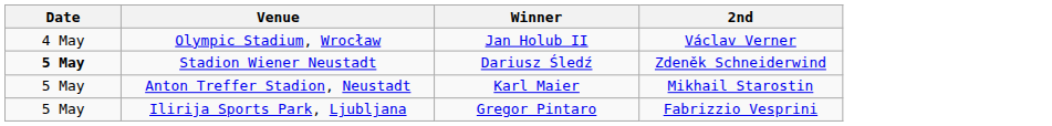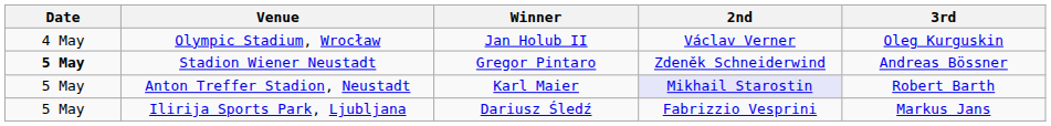 <table class="wikitable" style="text-align:center">
 <tr>
 <th width=100>Date</th>
 <th width=280>Venue</th>
 <th width=180>Winner</th>
 <th width=180>2nd</th>
+<th width=180>3rd</th>
 </tr>
 <tr>
 <td align=center>4 May</td>
 <td> <a href='#'>Olympic Stadium</a>, <a href='#'>Wrocław</a></td>
 <td> <a href='#'>Jan Holub II</a></td>
 <td> <a href='#'>Václav Verner</a></td>
+<td> <a href='#'>Oleg Kurguskin</a></td>
 </tr>
 <tr>
 <td align=center><strong>5 May</strong></td>
 <td> <a href='#'>Stadion Wiener Neustadt</a></td>
-<td> <a href='#'>Dariusz Śledź</a></td>
+<td> <a href='#'>Gregor Pintaro</a></td>
 <td> <a href='#'>Zdeněk Schneiderwind</a></td>
+<td> <a href='#'>Andreas Bössner</a></td>
 </tr>
 <tr>
 <td align=center>5 May</td>
 <td> <a href='#'>Anton Treffer Stadion</a>, <a href='#'>Neustadt</a></td>
 <td> <a href='#'>Karl Maier</a></td>
-<td> <a href='#'>Mikhail Starostin</a></td>
+<td style="background: lavender;"> <a href='#'>Mikhail Starostin</a></td>
+<td> <a href='#'>Robert Barth</a></td>
 </tr>
 <tr>
 <td align=center>5 May</td>
 <td> <a href='#'>Ilirija Sports Park</a>, <a href='#'>Ljubljana</a></td>
-<td> <a href='#'>Gregor Pintaro</a></td>
+<td> <a href='#'>Dariusz Śledź</a></td>
 <td> <a href='#'>Fabrizzio Vesprini</a></td>
+<td> <a href='#'>Markus Jans</a></td>
 </tr>
 </table>
